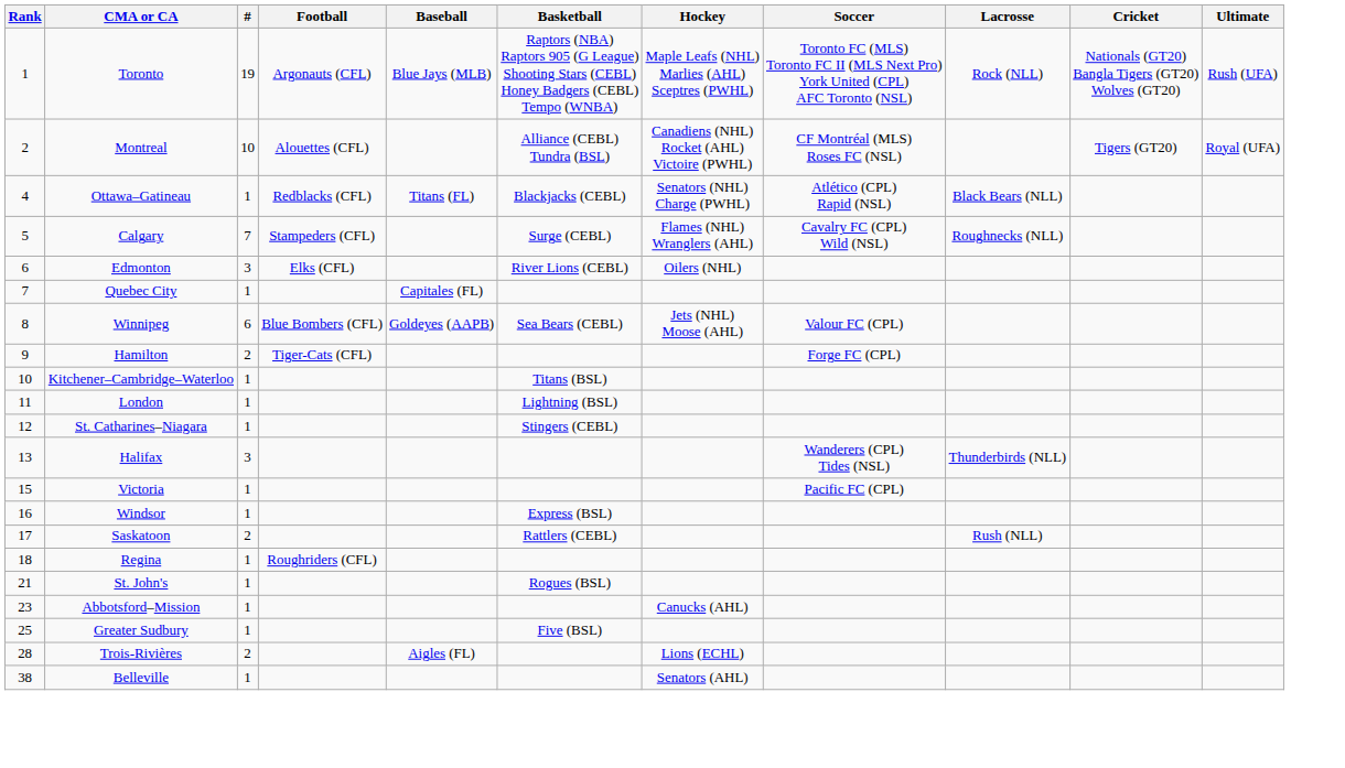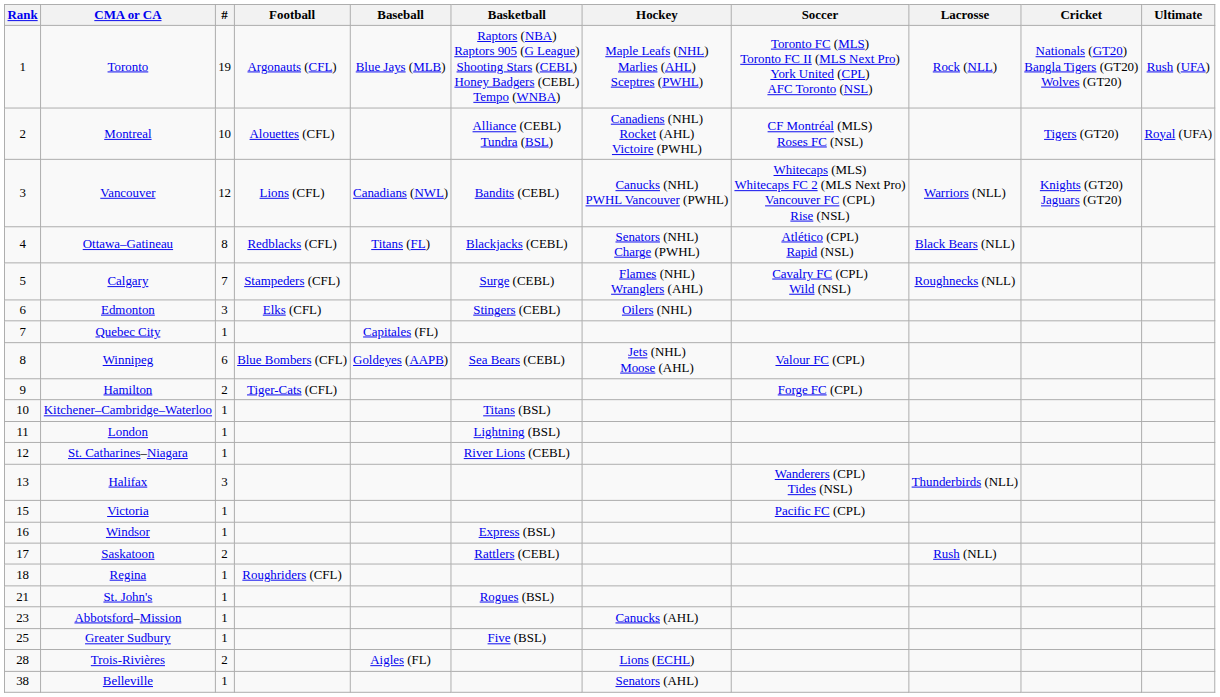 <table class="wikitable sortable" style="text-align:center; font-size:85%;">
 <tr>
 <th><a href='#'>Rank</a></th>
 <th><a href='#'>CMA or CA</a></th>
 <th>#</th>
 <th>Football</th>
 <th>Baseball</th>
 <th>Basketball</th>
 <th>Hockey</th>
 <th>Soccer</th>
 <th>Lacrosse</th>
 <th>Cricket</th>
 <th>Ultimate</th>
 </tr>
 <tr>
 <td>1</td>
 <td><a href='#'>Toronto</a></td>
 <td>19</td>
 <td><a href='#'>Argonauts</a> (<a href='#'>CFL</a>)</td>
 <td><a href='#'>Blue Jays</a> (<a href='#'>MLB</a>)</td>
 <td><a href='#'>Raptors</a> (<a href='#'>NBA</a>)<br><a href='#'>Raptors 905</a> (<a href='#'>G League</a>)<br><a href='#'>Shooting Stars</a> (<a href='#'>CEBL</a>)<br><a href='#'>Honey Badgers</a> (CEBL)<br><a href='#'>Tempo</a> (<a href='#'>WNBA</a>)</td>
 <td><a href='#'>Maple Leafs</a> (<a href='#'>NHL</a>)<br><a href='#'>Marlies</a> (<a href='#'>AHL</a>)<br><a href='#'>Sceptres</a> (<a href='#'>PWHL</a>)</td>
 <td><a href='#'>Toronto FC</a> (<a href='#'>MLS</a>)<br><a href='#'>Toronto FC II</a> (<a href='#'>MLS Next Pro</a>)<br><a href='#'>York United</a> (<a href='#'>CPL</a>)<br><a href='#'>AFC Toronto</a> (<a href='#'>NSL</a>)</td>
 <td><a href='#'>Rock</a> (<a href='#'>NLL</a>)</td>
 <td><a href='#'>Nationals</a> (<a href='#'>GT20</a>)<br><a href='#'>Bangla Tigers</a> (GT20)<br><a href='#'>Wolves</a> (GT20)</td>
 <td><a href='#'>Rush</a> (<a href='#'>UFA</a>)</td>
 </tr>
 <tr>
 <td>2</td>
 <td><a href='#'>Montreal</a></td>
 <td>10</td>
 <td><a href='#'>Alouettes</a> (CFL)</td>
 <td></td>
 <td><a href='#'>Alliance</a> (CEBL) <br><a href='#'>Tundra</a> (<a href='#'>BSL</a>)</td>
 <td><a href='#'>Canadiens</a> (NHL)<br><a href='#'>Rocket</a> (AHL) <br><a href='#'>Victoire</a> (PWHL)</td>
 <td><a href='#'>CF Montréal</a> (MLS) <br><a href='#'>Roses FC</a> (NSL)</td>
 <td></td>
 <td><a href='#'>Tigers</a> (GT20)</td>
 <td><a href='#'>Royal</a> (UFA)</td>
 </tr>
 <tr>
+<td>3</td>
+<td><a href='#'>Vancouver</a></td>
+<td>12</td>
+<td><a href='#'>Lions</a> (CFL)</td>
+<td><a href='#'>Canadians</a> (<a href='#'>NWL</a>)</td>
+<td><a href='#'>Bandits</a> (CEBL)</td>
+<td><a href='#'>Canucks</a> (NHL) <br> <a href='#'>PWHL Vancouver</a> (PWHL)</td>
+<td><a href='#'>Whitecaps</a> (MLS)<br><a href='#'>Whitecaps FC 2</a> (MLS Next Pro)<br><a href='#'>Vancouver FC</a> (CPL)<br><a href='#'>Rise</a> (NSL)</td>
+<td><a href='#'>Warriors</a> (NLL)</td>
+<td><a href='#'>Knights</a> (GT20)<br><a href='#'>Jaguars</a> (GT20)</td>
+<td></td>
+</tr>
+<tr>
 <td>4</td>
 <td><a href='#'>Ottawa–Gatineau</a></td>
-<td>1</td>
+<td>8</td>
 <td><a href='#'>Redblacks</a> (CFL)</td>
 <td><a href='#'>Titans</a> (<a href='#'>FL</a>)</td>
 <td><a href='#'>Blackjacks</a> (CEBL)</td>
 <td><a href='#'>Senators</a> (NHL) <br><a href='#'>Charge</a> (PWHL)</td>
 <td><a href='#'>Atlético</a> (CPL) <br><a href='#'>Rapid</a> (NSL)</td>
 <td><a href='#'>Black Bears</a> (NLL)</td>
 <td></td>
 <td></td>
 </tr>
 <tr>
 <td>5</td>
 <td><a href='#'>Calgary</a></td>
 <td>7</td>
 <td><a href='#'>Stampeders</a> (CFL)</td>
 <td></td>
 <td><a href='#'>Surge</a> (CEBL)</td>
 <td><a href='#'>Flames</a> (NHL)<br><a href='#'>Wranglers</a> (AHL)</td>
 <td><a href='#'>Cavalry FC</a> (CPL) <br><a href='#'>Wild</a> (NSL)</td>
 <td><a href='#'>Roughnecks</a> (NLL)</td>
 <td></td>
 <td></td>
 </tr>
 <tr>
 <td>6</td>
 <td><a href='#'>Edmonton</a></td>
 <td>3</td>
 <td><a href='#'>Elks</a> (CFL)</td>
 <td></td>
-<td><a href='#'>River Lions</a> (CEBL)</td>
+<td><a href='#'>Stingers</a> (CEBL)</td>
 <td><a href='#'>Oilers</a> (NHL)</td>
 <td></td>
 <td></td>
 <td></td>
 <td></td>
 </tr>
 <tr>
 <td>7</td>
 <td><a href='#'>Quebec City</a></td>
 <td>1</td>
 <td></td>
 <td><a href='#'>Capitales</a> (FL)</td>
 <td></td>
 <td></td>
 <td></td>
 <td></td>
 <td></td>
 <td></td>
 </tr>
 <tr>
 <td>8</td>
 <td><a href='#'>Winnipeg</a></td>
 <td>6</td>
 <td><a href='#'>Blue Bombers</a> (CFL)</td>
 <td><a href='#'>Goldeyes</a> (<a href='#'>AAPB</a>)</td>
 <td><a href='#'>Sea Bears</a> (CEBL)</td>
 <td><a href='#'>Jets</a> (NHL)<br><a href='#'>Moose</a> (AHL)</td>
 <td><a href='#'>Valour FC</a> (CPL)</td>
 <td></td>
 <td></td>
 <td></td>
 </tr>
 <tr>
 <td>9</td>
 <td><a href='#'>Hamilton</a></td>
 <td>2</td>
 <td><a href='#'>Tiger-Cats</a> (CFL)</td>
 <td></td>
 <td></td>
 <td></td>
 <td><a href='#'>Forge FC</a> (CPL)</td>
 <td></td>
 <td></td>
 <td></td>
 </tr>
 <tr>
 <td>10</td>
 <td><a href='#'>Kitchener–Cambridge–Waterloo</a></td>
 <td>1</td>
 <td></td>
 <td></td>
 <td><a href='#'>Titans</a> (BSL)</td>
 <td></td>
 <td></td>
 <td></td>
 <td></td>
 <td></td>
 </tr>
 <tr>
 <td>11</td>
 <td><a href='#'>London</a></td>
 <td>1</td>
 <td></td>
 <td></td>
 <td><a href='#'>Lightning</a> (BSL)</td>
 <td></td>
 <td></td>
 <td></td>
 <td></td>
 <td></td>
 </tr>
 <tr>
 <td>12</td>
 <td><a href='#'>St. Catharines</a>–<a href='#'>Niagara</a></td>
 <td>1</td>
 <td></td>
 <td></td>
-<td><a href='#'>Stingers</a> (CEBL)</td>
+<td><a href='#'>River Lions</a> (CEBL)</td>
 <td></td>
 <td></td>
 <td></td>
 <td></td>
 <td></td>
 </tr>
 <tr>
 <td>13</td>
 <td><a href='#'>Halifax</a></td>
 <td>3</td>
 <td></td>
 <td></td>
 <td></td>
 <td></td>
 <td><a href='#'>Wanderers</a> (CPL) <br><a href='#'>Tides</a> (NSL)</td>
 <td><a href='#'>Thunderbirds</a> (NLL)</td>
 <td></td>
 <td></td>
 </tr>
 <tr>
 <td>15</td>
 <td><a href='#'>Victoria</a></td>
 <td>1</td>
 <td></td>
 <td></td>
 <td></td>
 <td></td>
 <td><a href='#'>Pacific FC</a> (CPL)</td>
 <td></td>
 <td></td>
 <td></td>
 </tr>
 <tr>
 <td>16</td>
 <td><a href='#'>Windsor</a></td>
 <td>1</td>
 <td></td>
 <td></td>
 <td><a href='#'>Express</a> (BSL)</td>
 <td></td>
 <td></td>
 <td></td>
 <td></td>
 <td></td>
 </tr>
 <tr>
 <td>17</td>
 <td><a href='#'>Saskatoon</a></td>
 <td>2</td>
 <td></td>
 <td></td>
 <td><a href='#'>Rattlers</a> (CEBL)</td>
 <td></td>
 <td></td>
 <td><a href='#'>Rush</a> (NLL)</td>
 <td></td>
 <td></td>
 </tr>
 <tr>
 <td>18</td>
 <td><a href='#'>Regina</a></td>
 <td>1</td>
 <td><a href='#'>Roughriders</a> (CFL)</td>
 <td></td>
 <td></td>
 <td></td>
 <td></td>
 <td></td>
 <td></td>
 <td></td>
 </tr>
 <tr>
 <td>21</td>
 <td><a href='#'>St. John's</a></td>
 <td>1</td>
 <td></td>
 <td></td>
 <td><a href='#'>Rogues</a> (BSL)</td>
 <td></td>
 <td></td>
 <td></td>
 <td></td>
 <td></td>
 </tr>
 <tr>
 <td>23</td>
 <td><a href='#'>Abbotsford</a>–<a href='#'>Mission</a></td>
 <td>1</td>
 <td></td>
 <td></td>
 <td></td>
 <td><a href='#'>Canucks</a> (AHL)</td>
 <td></td>
 <td></td>
 <td></td>
 <td></td>
 </tr>
 <tr>
 <td>25</td>
 <td><a href='#'>Greater Sudbury</a></td>
 <td>1</td>
 <td></td>
 <td></td>
 <td><a href='#'>Five</a> (BSL)</td>
 <td></td>
 <td></td>
 <td></td>
 <td></td>
 <td></td>
 </tr>
 <tr>
 <td>28</td>
 <td><a href='#'>Trois-Rivières</a></td>
 <td>2</td>
 <td></td>
 <td><a href='#'>Aigles</a> (FL)</td>
 <td></td>
 <td><a href='#'>Lions</a> (<a href='#'>ECHL</a>)</td>
 <td></td>
 <td></td>
 <td></td>
 <td></td>
 </tr>
 <tr>
 <td>38</td>
 <td><a href='#'>Belleville</a></td>
 <td>1</td>
 <td></td>
 <td></td>
 <td></td>
 <td><a href='#'>Senators</a> (AHL)</td>
 <td></td>
 <td></td>
 <td></td>
 <td></td>
 </tr>
 </table>
